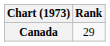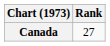 <table class="wikitable plainrowheaders">
 <tr>
 <th align="left">Chart (1973)</th>
 <th style="text-align:center;">Rank</th>
 </tr>
 <tr>
 <th scope="row">Canada</th>
-<td style="text-align:center;">29</td>
+<td style="text-align:center;">27</td>
 </tr>
 </table>
